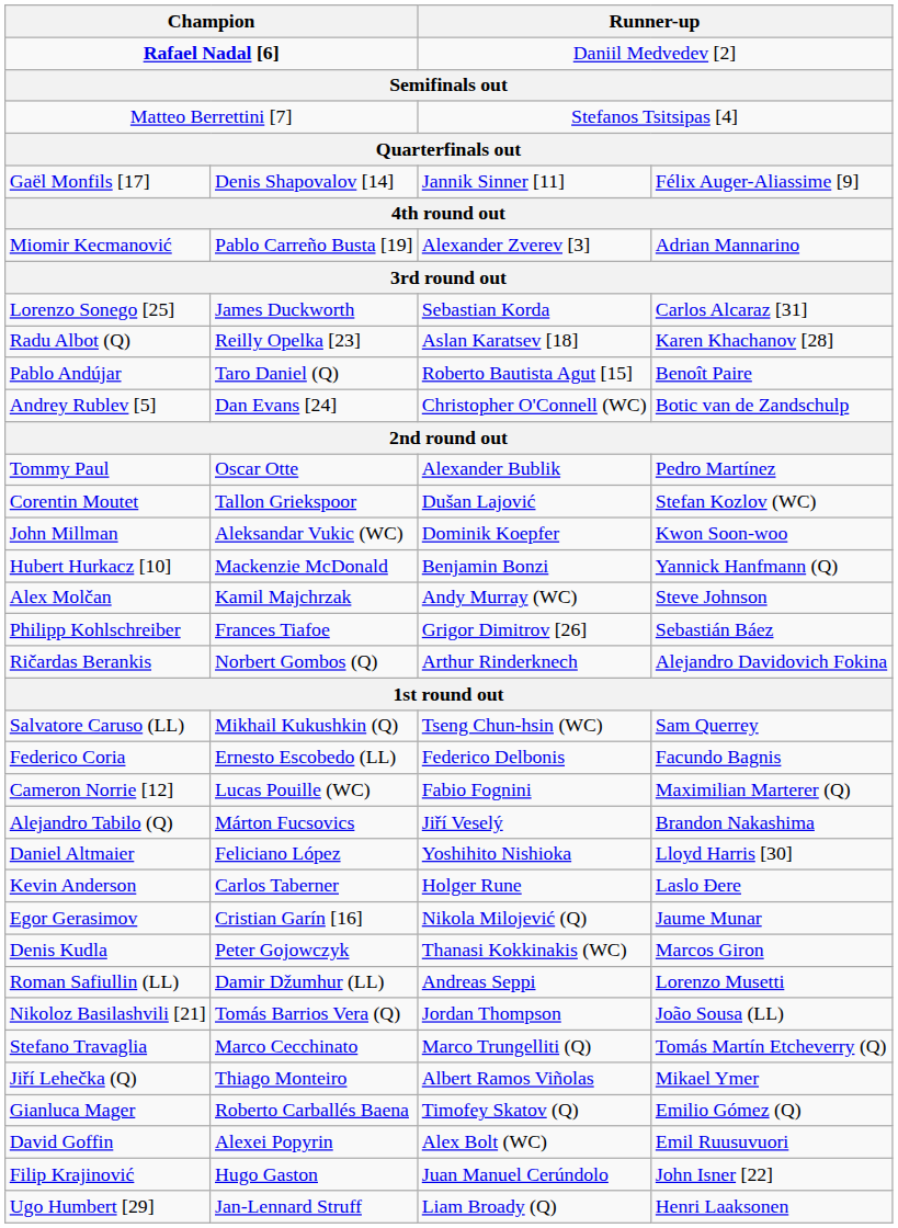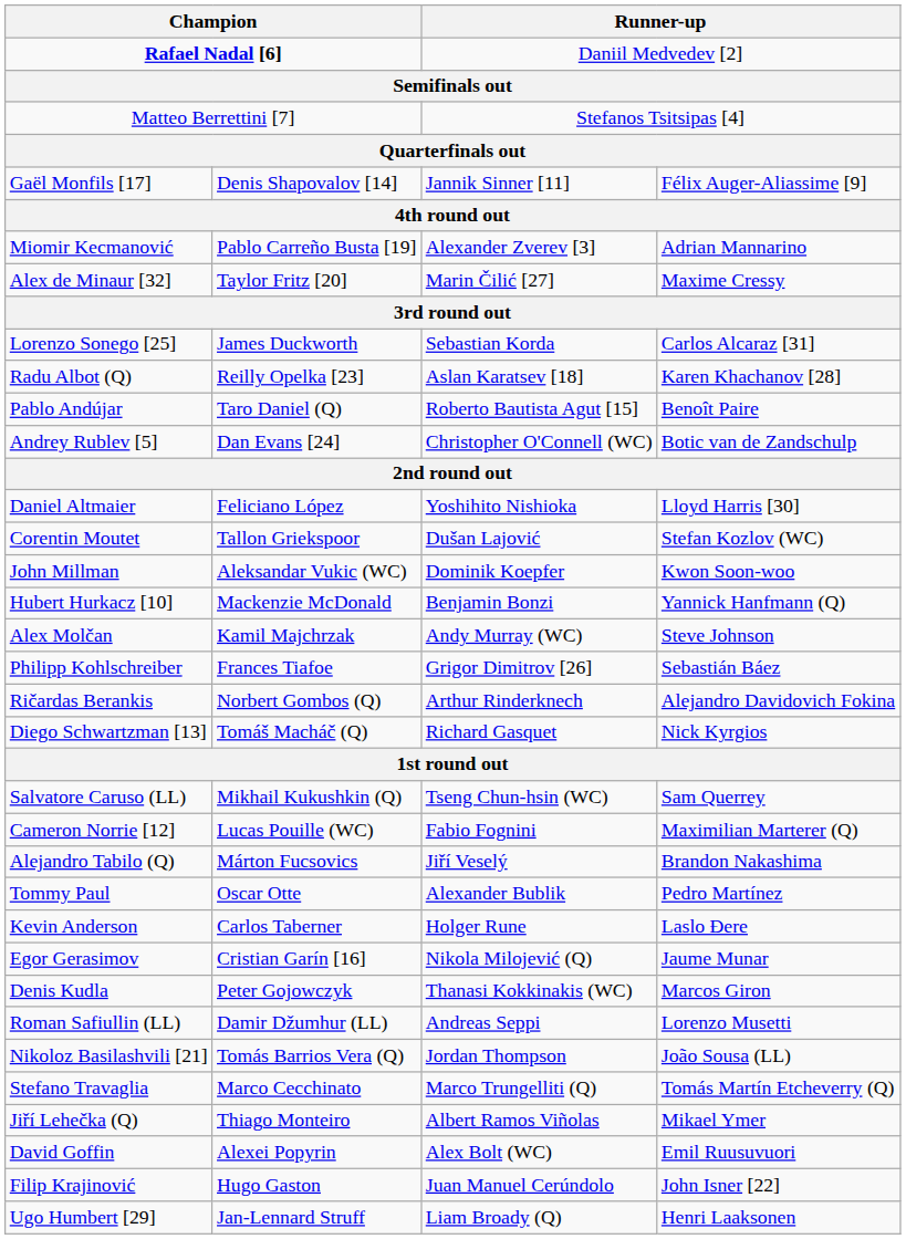 <table class="wikitable collapsible collapsed" style="font-size:90%">
 <tr>
 <th colspan="2">Champion</th>
 <th colspan="2">Runner-up</th>
 </tr>
 <tr style="text-align:center;">
 <td colspan="2"> <strong><a href='#'>Rafael Nadal</a> [6]</strong></td>
 <td colspan="2"> <a href='#'>Daniil Medvedev</a> [2]</td>
 </tr>
 <tr>
 <th colspan="4">Semifinals out</th>
 </tr>
 <tr>
 <td colspan="2" style="text-align:center;"> <a href='#'>Matteo Berrettini</a> [7]</td>
 <td colspan="2" style="text-align:center;"> <a href='#'>Stefanos Tsitsipas</a> [4]</td>
 </tr>
 <tr>
 <th colspan="4">Quarterfinals out</th>
 </tr>
 <tr>
 <td> <a href='#'>Gaël Monfils</a> [17]</td>
 <td> <a href='#'>Denis Shapovalov</a> [14]</td>
 <td> <a href='#'>Jannik Sinner</a> [11]</td>
 <td> <a href='#'>Félix Auger-Aliassime</a> [9]</td>
 </tr>
 <tr>
 <th colspan="4">4th round out</th>
 </tr>
 <tr>
 <td> <a href='#'>Miomir Kecmanović</a></td>
 <td> <a href='#'>Pablo Carreño Busta</a> [19]</td>
 <td> <a href='#'>Alexander Zverev</a> [3]</td>
 <td> <a href='#'>Adrian Mannarino</a></td>
 </tr>
 <tr>
+<td> <a href='#'>Alex de Minaur</a> [32]</td>
+<td> <a href='#'>Taylor Fritz</a> [20]</td>
+<td> <a href='#'>Marin Čilić</a> [27]</td>
+<td> <a href='#'>Maxime Cressy</a></td>
+</tr>
+<tr>
 <th colspan="4">3rd round out</th>
 </tr>
 <tr>
 <td> <a href='#'>Lorenzo Sonego</a> [25]</td>
 <td> <a href='#'>James Duckworth</a></td>
 <td> <a href='#'>Sebastian Korda</a></td>
 <td> <a href='#'>Carlos Alcaraz</a> [31]</td>
 </tr>
 <tr>
 <td> <a href='#'>Radu Albot</a> (Q)</td>
 <td> <a href='#'>Reilly Opelka</a> [23]</td>
 <td> <a href='#'>Aslan Karatsev</a> [18]</td>
 <td> <a href='#'>Karen Khachanov</a> [28]</td>
 </tr>
 <tr>
 <td> <a href='#'>Pablo Andújar</a></td>
 <td> <a href='#'>Taro Daniel</a> (Q)</td>
 <td> <a href='#'>Roberto Bautista Agut</a> [15]</td>
 <td> <a href='#'>Benoît Paire</a></td>
 </tr>
 <tr>
 <td> <a href='#'>Andrey Rublev</a> [5]</td>
 <td> <a href='#'>Dan Evans</a> [24]</td>
 <td> <a href='#'>Christopher O'Connell</a> (WC)</td>
 <td> <a href='#'>Botic van de Zandschulp</a></td>
 </tr>
 <tr>
 <th colspan="4">2nd round out</th>
 </tr>
 <tr>
-<td> <a href='#'>Tommy Paul</a></td>
-<td> <a href='#'>Oscar Otte</a></td>
-<td> <a href='#'>Alexander Bublik</a></td>
-<td> <a href='#'>Pedro Martínez</a></td>
+<td> <a href='#'>Daniel Altmaier</a></td>
+<td> <a href='#'>Feliciano López</a></td>
+<td> <a href='#'>Yoshihito Nishioka</a></td>
+<td> <a href='#'>Lloyd Harris</a> [30]</td>
 </tr>
 <tr>
 <td> <a href='#'>Corentin Moutet</a></td>
 <td> <a href='#'>Tallon Griekspoor</a></td>
 <td> <a href='#'>Dušan Lajović</a></td>
 <td> <a href='#'>Stefan Kozlov</a> (WC)</td>
 </tr>
 <tr>
 <td> <a href='#'>John Millman</a></td>
 <td> <a href='#'>Aleksandar Vukic</a> (WC)</td>
 <td> <a href='#'>Dominik Koepfer</a></td>
 <td> <a href='#'>Kwon Soon-woo</a></td>
 </tr>
 <tr>
 <td> <a href='#'>Hubert Hurkacz</a> [10]</td>
 <td> <a href='#'>Mackenzie McDonald</a></td>
 <td> <a href='#'>Benjamin Bonzi</a></td>
 <td> <a href='#'>Yannick Hanfmann</a> (Q)</td>
 </tr>
 <tr>
 <td> <a href='#'>Alex Molčan</a></td>
 <td> <a href='#'>Kamil Majchrzak</a></td>
 <td> <a href='#'>Andy Murray</a> (WC)</td>
 <td> <a href='#'>Steve Johnson</a></td>
 </tr>
 <tr>
 <td> <a href='#'>Philipp Kohlschreiber</a></td>
 <td> <a href='#'>Frances Tiafoe</a></td>
 <td> <a href='#'>Grigor Dimitrov</a> [26]</td>
 <td> <a href='#'>Sebastián Báez</a></td>
 </tr>
 <tr>
 <td> <a href='#'>Ričardas Berankis</a></td>
 <td> <a href='#'>Norbert Gombos</a> (Q)</td>
 <td> <a href='#'>Arthur Rinderknech</a></td>
 <td> <a href='#'>Alejandro Davidovich Fokina</a></td>
 </tr>
 <tr>
+<td> <a href='#'>Diego Schwartzman</a> [13]</td>
+<td> <a href='#'>Tomáš Macháč</a> (Q)</td>
+<td> <a href='#'>Richard Gasquet</a></td>
+<td> <a href='#'>Nick Kyrgios</a></td>
+</tr>
+<tr>
 <th colspan="4">1st round out</th>
 </tr>
 <tr>
 <td> <a href='#'>Salvatore Caruso</a> (LL)</td>
 <td> <a href='#'>Mikhail Kukushkin</a> (Q)</td>
 <td> <a href='#'>Tseng Chun-hsin</a> (WC)</td>
 <td> <a href='#'>Sam Querrey</a></td>
-</tr>
-<tr>
-<td> <a href='#'>Federico Coria</a></td>
-<td> <a href='#'>Ernesto Escobedo</a> (LL)</td>
-<td> <a href='#'>Federico Delbonis</a></td>
-<td> <a href='#'>Facundo Bagnis</a></td>
 </tr>
 <tr>
 <td> <a href='#'>Cameron Norrie</a> [12]</td>
 <td> <a href='#'>Lucas Pouille</a> (WC)</td>
 <td> <a href='#'>Fabio Fognini</a></td>
 <td> <a href='#'>Maximilian Marterer</a> (Q)</td>
 </tr>
 <tr>
 <td> <a href='#'>Alejandro Tabilo</a> (Q)</td>
 <td> <a href='#'>Márton Fucsovics</a></td>
 <td> <a href='#'>Jiří Veselý</a></td>
 <td> <a href='#'>Brandon Nakashima</a></td>
 </tr>
 <tr>
-<td> <a href='#'>Daniel Altmaier</a></td>
-<td> <a href='#'>Feliciano López</a></td>
-<td> <a href='#'>Yoshihito Nishioka</a></td>
-<td> <a href='#'>Lloyd Harris</a> [30]</td>
+<td> <a href='#'>Tommy Paul</a></td>
+<td> <a href='#'>Oscar Otte</a></td>
+<td> <a href='#'>Alexander Bublik</a></td>
+<td> <a href='#'>Pedro Martínez</a></td>
 </tr>
 <tr>
 <td> <a href='#'>Kevin Anderson</a></td>
 <td> <a href='#'>Carlos Taberner</a></td>
 <td> <a href='#'>Holger Rune</a></td>
 <td> <a href='#'>Laslo Đere</a></td>
 </tr>
 <tr>
 <td> <a href='#'>Egor Gerasimov</a></td>
 <td> <a href='#'>Cristian Garín</a> [16]</td>
 <td> <a href='#'>Nikola Milojević</a> (Q)</td>
 <td> <a href='#'>Jaume Munar</a></td>
 </tr>
 <tr>
 <td> <a href='#'>Denis Kudla</a></td>
 <td> <a href='#'>Peter Gojowczyk</a></td>
 <td> <a href='#'>Thanasi Kokkinakis</a> (WC)</td>
 <td> <a href='#'>Marcos Giron</a></td>
 </tr>
 <tr>
 <td> <a href='#'>Roman Safiullin</a> (LL)</td>
 <td> <a href='#'>Damir Džumhur</a> (LL)</td>
 <td> <a href='#'>Andreas Seppi</a></td>
 <td> <a href='#'>Lorenzo Musetti</a></td>
 </tr>
 <tr>
 <td> <a href='#'>Nikoloz Basilashvili</a> [21]</td>
 <td> <a href='#'>Tomás Barrios Vera</a> (Q)</td>
 <td> <a href='#'>Jordan Thompson</a></td>
 <td> <a href='#'>João Sousa</a> (LL)</td>
 </tr>
 <tr>
 <td> <a href='#'>Stefano Travaglia</a></td>
 <td> <a href='#'>Marco Cecchinato</a></td>
 <td> <a href='#'>Marco Trungelliti</a> (Q)</td>
 <td> <a href='#'>Tomás Martín Etcheverry</a> (Q)</td>
 </tr>
 <tr>
 <td> <a href='#'>Jiří Lehečka</a> (Q)</td>
 <td> <a href='#'>Thiago Monteiro</a></td>
 <td> <a href='#'>Albert Ramos Viñolas</a></td>
 <td> <a href='#'>Mikael Ymer</a></td>
 </tr>
 <tr>
-<td> <a href='#'>Gianluca Mager</a></td>
-<td> <a href='#'>Roberto Carballés Baena</a></td>
-<td> <a href='#'>Timofey Skatov</a> (Q)</td>
-<td> <a href='#'>Emilio Gómez</a> (Q)</td>
-</tr>
-<tr>
 <td> <a href='#'>David Goffin</a></td>
 <td> <a href='#'>Alexei Popyrin</a></td>
 <td> <a href='#'>Alex Bolt</a> (WC)</td>
 <td> <a href='#'>Emil Ruusuvuori</a></td>
 </tr>
 <tr>
 <td> <a href='#'>Filip Krajinović</a></td>
 <td> <a href='#'>Hugo Gaston</a></td>
 <td> <a href='#'>Juan Manuel Cerúndolo</a></td>
 <td> <a href='#'>John Isner</a> [22]</td>
 </tr>
 <tr>
 <td> <a href='#'>Ugo Humbert</a> [29]</td>
 <td> <a href='#'>Jan-Lennard Struff</a></td>
 <td> <a href='#'>Liam Broady</a> (Q)</td>
 <td> <a href='#'>Henri Laaksonen</a></td>
 </tr>
 </table>
